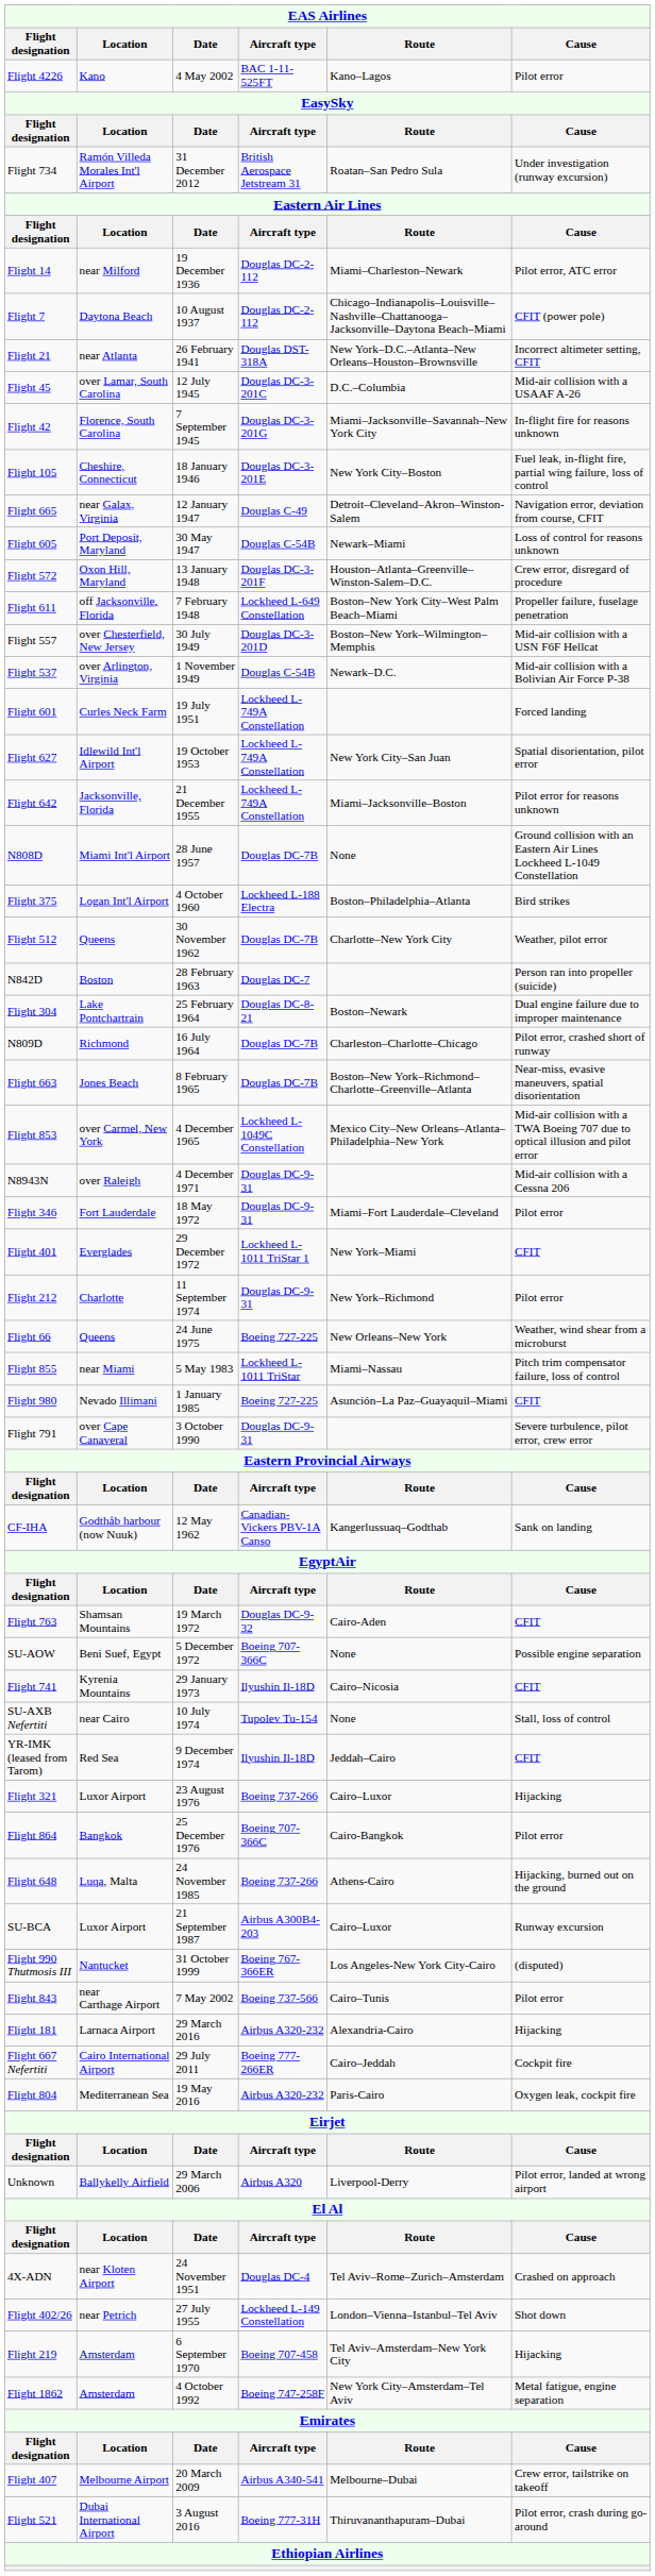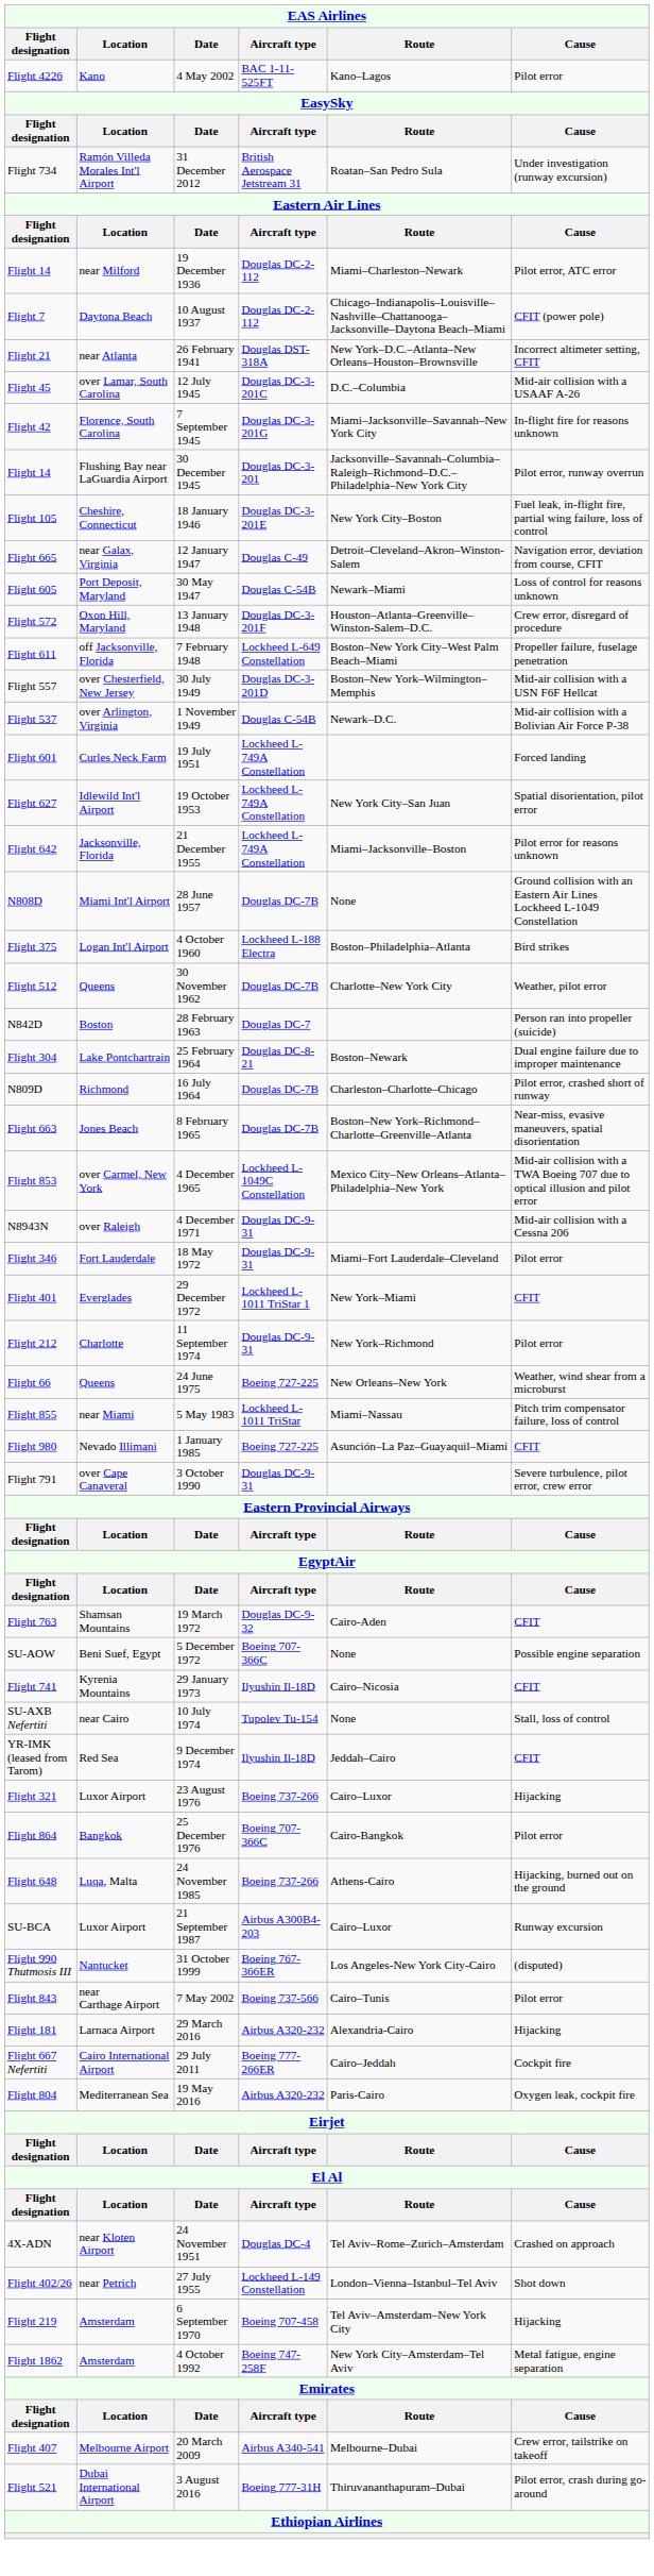 <table class="wikitable">
 <tr>
 <th colspan="6" style="background-color:#efe;font-size:120%;"><a href='#'>EAS Airlines</a></th>
 </tr>
 <tr>
 <th>Flight designation</th>
 <th>Location</th>
 <th>Date</th>
 <th>Aircraft type</th>
 <th>Route</th>
 <th>Cause</th>
 </tr>
 <tr>
 <td><a href='#'>Flight 4226</a></td>
 <td><a href='#'>Kano</a></td>
 <td>4 May 2002</td>
 <td><a href='#'>BAC 1-11-525FT</a></td>
 <td>Kano–Lagos</td>
 <td>Pilot error</td>
 </tr>
 <tr>
 <th colspan="6" style="background:#efe; font-size:120%;"><a href='#'>EasySky</a></th>
 </tr>
 <tr>
 <th>Flight designation</th>
 <th>Location</th>
 <th>Date</th>
 <th>Aircraft type</th>
 <th>Route</th>
 <th>Cause</th>
 </tr>
 <tr>
 <td>Flight 734</td>
 <td><a href='#'>Ramón Villeda Morales Int'l Airport</a></td>
 <td>31 December 2012</td>
 <td><a href='#'>British Aerospace Jetstream 31</a></td>
 <td>Roatan–San Pedro Sula</td>
 <td>Under investigation (runway excursion)</td>
 </tr>
 <tr>
 <th colspan="6" style="background-color:#efe;font-size:120%;"><a href='#'>Eastern Air Lines</a></th>
 </tr>
 <tr>
 <th>Flight designation</th>
 <th>Location</th>
 <th>Date</th>
 <th>Aircraft type</th>
 <th>Route</th>
 <th>Cause</th>
 </tr>
 <tr>
 <td><a href='#'>Flight 14</a></td>
 <td>near <a href='#'>Milford</a></td>
 <td>19 December 1936</td>
 <td><a href='#'>Douglas DC-2-112</a></td>
 <td>Miami–Charleston–Newark</td>
 <td>Pilot error, ATC error</td>
 </tr>
 <tr>
 <td><a href='#'>Flight 7</a></td>
 <td><a href='#'>Daytona Beach</a></td>
 <td>10 August 1937</td>
 <td><a href='#'>Douglas DC-2-112</a></td>
 <td>Chicago–Indianapolis–Louisville–Nashville–Chattanooga–Jacksonville–Daytona Beach–Miami</td>
 <td><a href='#'>CFIT</a> (power pole)</td>
 </tr>
 <tr>
 <td><a href='#'>Flight 21</a></td>
 <td>near <a href='#'>Atlanta</a></td>
 <td>26 February 1941</td>
 <td><a href='#'>Douglas DST-318A</a></td>
 <td>New York–D.C.–Atlanta–New Orleans–Houston–Brownsville</td>
 <td>Incorrect altimeter setting, <a href='#'>CFIT</a></td>
 </tr>
 <tr>
 <td><a href='#'>Flight 45</a></td>
 <td>over <a href='#'>Lamar, South Carolina</a></td>
 <td>12 July 1945</td>
 <td><a href='#'>Douglas DC-3-201C</a></td>
 <td>D.C.–Columbia</td>
 <td>Mid-air collision with a USAAF A-26</td>
 </tr>
 <tr>
 <td><a href='#'>Flight 42</a></td>
 <td><a href='#'>Florence, South Carolina</a></td>
 <td>7 September 1945</td>
 <td><a href='#'>Douglas DC-3-201G</a></td>
 <td>Miami–Jacksonville–Savannah–New York City</td>
 <td>In-flight fire for reasons unknown</td>
+</tr>
+<tr>
+<td><a href='#'>Flight 14</a></td>
+<td>Flushing Bay near LaGuardia Airport</td>
+<td>30 December 1945</td>
+<td><a href='#'>Douglas DC-3-201</a></td>
+<td>Jacksonville–Savannah–Columbia–Raleigh–Richmond–D.C.–Philadelphia–New York City</td>
+<td>Pilot error, runway overrun</td>
 </tr>
 <tr>
 <td><a href='#'>Flight 105</a></td>
 <td><a href='#'>Cheshire, Connecticut</a></td>
 <td>18 January 1946</td>
 <td><a href='#'>Douglas DC-3-201E</a></td>
 <td>New York City–Boston</td>
 <td>Fuel leak, in-flight fire, partial wing failure, loss of control</td>
 </tr>
 <tr>
 <td><a href='#'>Flight 665</a></td>
 <td>near <a href='#'>Galax, Virginia</a></td>
 <td>12 January 1947</td>
 <td><a href='#'>Douglas C-49</a></td>
 <td>Detroit–Cleveland–Akron–Winston-Salem</td>
 <td>Navigation error, deviation from course, CFIT</td>
 </tr>
 <tr>
 <td><a href='#'>Flight 605</a></td>
 <td><a href='#'>Port Deposit, Maryland</a></td>
 <td>30 May 1947</td>
 <td><a href='#'>Douglas C-54B</a></td>
 <td>Newark–Miami</td>
 <td>Loss of control for reasons unknown</td>
 </tr>
 <tr>
 <td><a href='#'>Flight 572</a></td>
 <td><a href='#'>Oxon Hill, Maryland</a></td>
 <td>13 January 1948</td>
 <td><a href='#'>Douglas DC-3-201F</a></td>
 <td>Houston–Atlanta–Greenville–Winston-Salem–D.C.</td>
 <td>Crew error, disregard of procedure</td>
 </tr>
 <tr>
 <td><a href='#'>Flight 611</a></td>
 <td>off <a href='#'>Jacksonville, Florida</a></td>
 <td>7 February 1948</td>
 <td><a href='#'>Lockheed L-649 Constellation</a></td>
 <td>Boston–New York City–West Palm Beach–Miami</td>
 <td>Propeller failure, fuselage penetration</td>
 </tr>
 <tr>
 <td>Flight 557</td>
 <td>over <a href='#'>Chesterfield, New Jersey</a></td>
 <td>30 July 1949</td>
 <td><a href='#'>Douglas DC-3-201D</a></td>
 <td>Boston–New York–Wilmington–Memphis</td>
 <td>Mid-air collision with a USN F6F Hellcat</td>
 </tr>
 <tr>
 <td><a href='#'>Flight 537</a></td>
 <td>over <a href='#'>Arlington, Virginia</a></td>
 <td>1 November 1949</td>
 <td><a href='#'>Douglas C-54B</a></td>
 <td>Newark–D.C.</td>
 <td>Mid-air collision with a Bolivian Air Force P-38</td>
 </tr>
 <tr>
 <td><a href='#'>Flight 601</a></td>
 <td><a href='#'>Curles Neck Farm</a></td>
 <td>19 July 1951</td>
 <td><a href='#'>Lockheed L-749A Constellation</a></td>
 <td></td>
 <td>Forced landing</td>
 </tr>
 <tr>
 <td><a href='#'>Flight 627</a></td>
 <td><a href='#'>Idlewild Int'l Airport</a></td>
 <td>19 October 1953</td>
 <td><a href='#'>Lockheed L-749A Constellation</a></td>
 <td>New York City–San Juan</td>
 <td>Spatial disorientation, pilot error</td>
 </tr>
 <tr>
 <td><a href='#'>Flight 642</a></td>
 <td><a href='#'>Jacksonville, Florida</a></td>
 <td>21 December 1955</td>
 <td><a href='#'>Lockheed L-749A Constellation</a></td>
 <td>Miami–Jacksonville–Boston</td>
 <td>Pilot error for reasons unknown</td>
 </tr>
 <tr>
 <td><a href='#'>N808D</a></td>
 <td><a href='#'>Miami Int'l Airport</a></td>
 <td>28 June 1957</td>
 <td><a href='#'>Douglas DC-7B</a></td>
 <td>None</td>
 <td>Ground collision with an Eastern Air Lines Lockheed L-1049 Constellation</td>
 </tr>
 <tr>
 <td><a href='#'>Flight 375</a></td>
 <td><a href='#'>Logan Int'l Airport</a></td>
 <td>4 October 1960</td>
 <td><a href='#'>Lockheed L-188 Electra</a></td>
 <td>Boston–Philadelphia–Atlanta</td>
 <td>Bird strikes</td>
 </tr>
 <tr>
 <td><a href='#'>Flight 512</a></td>
 <td><a href='#'>Queens</a></td>
 <td>30 November 1962</td>
 <td><a href='#'>Douglas DC-7B</a></td>
 <td>Charlotte–New York City</td>
 <td>Weather, pilot error</td>
 </tr>
 <tr>
 <td>N842D</td>
 <td><a href='#'>Boston</a></td>
 <td>28 February 1963</td>
 <td><a href='#'>Douglas DC-7</a></td>
 <td></td>
 <td>Person ran into propeller (suicide)</td>
 </tr>
 <tr>
 <td><a href='#'>Flight 304</a></td>
 <td><a href='#'>Lake Pontchartrain</a></td>
 <td>25 February 1964</td>
 <td><a href='#'>Douglas DC-8-21</a></td>
 <td>Boston–Newark</td>
 <td>Dual engine failure due to improper maintenance</td>
 </tr>
 <tr>
 <td>N809D</td>
 <td><a href='#'>Richmond</a></td>
 <td>16 July 1964</td>
 <td><a href='#'>Douglas DC-7B</a></td>
 <td>Charleston–Charlotte–Chicago</td>
 <td>Pilot error, crashed short of runway</td>
 </tr>
 <tr>
 <td><a href='#'>Flight 663</a></td>
 <td><a href='#'>Jones Beach</a></td>
 <td>8 February 1965</td>
 <td><a href='#'>Douglas DC-7B</a></td>
 <td>Boston–New York–Richmond–Charlotte–Greenville–Atlanta</td>
 <td>Near-miss, evasive maneuvers, spatial disorientation</td>
 </tr>
 <tr>
 <td><a href='#'>Flight 853</a></td>
 <td>over <a href='#'>Carmel, New York</a></td>
 <td>4 December 1965</td>
 <td><a href='#'>Lockheed L-1049C Constellation</a></td>
 <td>Mexico City–New Orleans–Atlanta–Philadelphia–New York</td>
 <td>Mid-air collision with a TWA Boeing 707 due to optical illusion and pilot error</td>
 </tr>
 <tr>
 <td>N8943N</td>
 <td>over <a href='#'>Raleigh</a></td>
 <td>4 December 1971</td>
 <td><a href='#'>Douglas DC-9-31</a></td>
 <td></td>
 <td>Mid-air collision with a Cessna 206</td>
 </tr>
 <tr>
 <td><a href='#'>Flight 346</a></td>
 <td><a href='#'>Fort Lauderdale</a></td>
 <td>18 May 1972</td>
 <td><a href='#'>Douglas DC-9-31</a></td>
 <td>Miami–Fort Lauderdale–Cleveland</td>
 <td>Pilot error</td>
 </tr>
 <tr>
 <td><a href='#'>Flight 401</a></td>
 <td><a href='#'>Everglades</a></td>
 <td>29 December 1972</td>
 <td><a href='#'>Lockheed L-1011 TriStar 1</a></td>
 <td>New York–Miami</td>
 <td><a href='#'>CFIT</a></td>
 </tr>
 <tr>
 <td><a href='#'>Flight 212</a></td>
 <td><a href='#'>Charlotte</a></td>
 <td>11 September 1974</td>
 <td><a href='#'>Douglas DC-9-31</a></td>
 <td>New York–Richmond</td>
 <td>Pilot error</td>
 </tr>
 <tr>
 <td><a href='#'>Flight 66</a></td>
 <td><a href='#'>Queens</a></td>
 <td>24 June 1975</td>
 <td><a href='#'>Boeing 727-225</a></td>
 <td>New Orleans–New York</td>
 <td>Weather, wind shear from a microburst</td>
 </tr>
 <tr>
 <td><a href='#'>Flight 855</a></td>
 <td>near <a href='#'>Miami</a></td>
 <td>5 May 1983</td>
 <td><a href='#'>Lockheed L-1011 TriStar</a></td>
 <td>Miami–Nassau</td>
 <td>Pitch trim compensator failure, loss of control</td>
 </tr>
 <tr>
 <td><a href='#'>Flight 980</a></td>
 <td>Nevado <a href='#'>Illimani</a></td>
 <td>1 January 1985</td>
 <td><a href='#'>Boeing 727-225</a></td>
 <td>Asunción–La Paz–Guayaquil–Miami</td>
 <td><a href='#'>CFIT</a></td>
 </tr>
 <tr>
 <td>Flight 791</td>
 <td>over <a href='#'>Cape Canaveral</a></td>
 <td>3 October 1990</td>
 <td><a href='#'>Douglas DC-9-31</a></td>
 <td></td>
 <td>Severe turbulence, pilot error, crew error</td>
 </tr>
 <tr>
 <th colspan="6" style="background-color:#efe;font-size:120%;"><a href='#'>Eastern Provincial Airways</a></th>
 </tr>
 <tr>
 <th>Flight designation</th>
 <th>Location</th>
 <th>Date</th>
 <th>Aircraft type</th>
 <th>Route</th>
 <th>Cause</th>
 </tr>
 <tr>
-<td><a href='#'>CF-IHA</a></td>
-<td><a href='#'>Godthåb harbour</a> (now Nuuk)</td>
-<td>12 May 1962</td>
-<td><a href='#'>Canadian-Vickers PBV-1A Canso</a></td>
-<td>Kangerlussuaq–Godthab</td>
-<td>Sank on landing</td>
-</tr>
-<tr>
 <th colspan="6" style="background-color:#efe;font-size:120%;"><a href='#'>EgyptAir</a></th>
 </tr>
 <tr>
 <th>Flight designation</th>
 <th>Location</th>
 <th>Date</th>
 <th>Aircraft type</th>
 <th>Route</th>
 <th>Cause</th>
 </tr>
 <tr>
 <td><a href='#'>Flight 763</a></td>
 <td>Shamsan Mountains</td>
 <td>19 March 1972</td>
 <td><a href='#'>Douglas DC-9-32</a></td>
 <td>Cairo-Aden</td>
 <td><a href='#'>CFIT</a></td>
 </tr>
 <tr>
 <td>SU-AOW</td>
 <td>Beni Suef, Egypt</td>
 <td>5 December 1972</td>
 <td><a href='#'>Boeing 707-366C</a></td>
 <td>None</td>
 <td>Possible engine separation</td>
 </tr>
 <tr>
 <td><a href='#'>Flight 741</a></td>
 <td>Kyrenia Mountains</td>
 <td>29 January 1973</td>
 <td><a href='#'>Ilyushin Il-18D</a></td>
 <td>Cairo–Nicosia</td>
 <td><a href='#'>CFIT</a></td>
 </tr>
 <tr>
 <td>SU-AXB<br><em>Nefertiti</em></td>
 <td>near Cairo</td>
 <td>10 July 1974</td>
 <td><a href='#'>Tupolev Tu-154</a></td>
 <td>None</td>
 <td>Stall, loss of control</td>
 </tr>
 <tr>
 <td>YR-IMK<br>(leased from Tarom)</td>
 <td>Red Sea</td>
 <td>9 December 1974</td>
 <td><a href='#'>Ilyushin Il-18D</a></td>
 <td>Jeddah–Cairo</td>
 <td><a href='#'>CFIT</a></td>
 </tr>
 <tr>
 <td><a href='#'>Flight 321</a></td>
 <td>Luxor Airport</td>
 <td>23 August 1976</td>
 <td><a href='#'>Boeing 737-266</a></td>
 <td>Cairo–Luxor</td>
 <td>Hijacking</td>
 </tr>
 <tr>
 <td><a href='#'>Flight 864</a></td>
 <td><a href='#'>Bangkok</a></td>
 <td>25 December 1976</td>
 <td><a href='#'>Boeing 707-366C</a></td>
 <td>Cairo-Bangkok</td>
 <td>Pilot error</td>
 </tr>
 <tr>
 <td><a href='#'>Flight 648</a></td>
 <td><a href='#'>Luqa</a>, Malta</td>
 <td>24 November 1985</td>
 <td><a href='#'>Boeing 737-266</a></td>
 <td>Athens-Cairo</td>
 <td>Hijacking, burned out on the ground</td>
 </tr>
 <tr>
 <td>SU-BCA</td>
 <td>Luxor Airport</td>
 <td>21 September 1987</td>
 <td><a href='#'>Airbus A300B4-203</a></td>
 <td>Cairo–Luxor</td>
 <td>Runway excursion</td>
 </tr>
 <tr>
 <td><a href='#'>Flight 990</a><br><em>Thutmosis III</em></td>
 <td><a href='#'>Nantucket</a></td>
 <td>31 October 1999</td>
 <td><a href='#'>Boeing 767-366ER</a></td>
 <td>Los Angeles-New York City-Cairo</td>
 <td>(disputed)</td>
 </tr>
 <tr>
 <td><a href='#'>Flight 843</a></td>
 <td>near<br>Carthage Airport</td>
 <td>7 May 2002</td>
 <td><a href='#'>Boeing 737-566</a></td>
 <td>Cairo–Tunis</td>
 <td>Pilot error</td>
 </tr>
 <tr>
 <td><a href='#'>Flight 181</a></td>
 <td>Larnaca Airport</td>
 <td>29 March 2016</td>
 <td><a href='#'>Airbus A320-232</a></td>
 <td>Alexandria-Cairo</td>
 <td>Hijacking</td>
 </tr>
 <tr>
 <td><a href='#'>Flight 667</a><br><em>Nefertiti</em></td>
 <td><a href='#'>Cairo International Airport</a></td>
 <td>29 July 2011</td>
 <td><a href='#'>Boeing 777-266ER</a></td>
 <td>Cairo–Jeddah</td>
 <td>Cockpit fire</td>
 </tr>
 <tr>
 <td><a href='#'>Flight 804</a></td>
 <td>Mediterranean Sea</td>
 <td>19 May 2016</td>
 <td><a href='#'>Airbus A320-232</a></td>
 <td>Paris-Cairo</td>
 <td>Oxygen leak, cockpit fire</td>
 </tr>
 <tr>
 <th colspan="6" style="background-color:#efe;font-size:120%;"><a href='#'>Eirjet</a></th>
 </tr>
 <tr>
 <th>Flight designation</th>
 <th>Location</th>
 <th>Date</th>
 <th>Aircraft type</th>
 <th>Route</th>
 <th>Cause</th>
 </tr>
 <tr>
-<td>Unknown</td>
-<td><a href='#'>Ballykelly Airfield</a></td>
-<td>29 March 2006</td>
-<td><a href='#'>Airbus A320</a></td>
-<td>Liverpool-Derry</td>
-<td>Pilot error, landed at wrong airport</td>
-</tr>
-<tr>
 <th colspan="6" style="background-color:#efe;font-size:120%;"><a href='#'>El Al</a></th>
 </tr>
 <tr>
 <th>Flight designation</th>
 <th>Location</th>
 <th>Date</th>
 <th>Aircraft type</th>
 <th>Route</th>
 <th>Cause</th>
 </tr>
 <tr>
 <td>4X-ADN</td>
 <td>near <a href='#'>Kloten Airport</a></td>
 <td>24 November 1951</td>
 <td><a href='#'>Douglas DC-4</a></td>
 <td>Tel Aviv–Rome–Zurich–Amsterdam</td>
 <td>Crashed on approach</td>
 </tr>
 <tr>
 <td><a href='#'>Flight 402/26</a></td>
 <td>near <a href='#'>Petrich</a></td>
 <td>27 July 1955</td>
 <td><a href='#'>Lockheed L-149 Constellation</a></td>
 <td>London–Vienna–Istanbul–Tel Aviv</td>
 <td>Shot down</td>
 </tr>
 <tr>
 <td><a href='#'>Flight 219</a></td>
 <td><a href='#'>Amsterdam</a></td>
 <td>6 September 1970</td>
 <td><a href='#'>Boeing 707-458</a></td>
 <td>Tel Aviv–Amsterdam–New York City</td>
 <td>Hijacking</td>
 </tr>
 <tr>
 <td><a href='#'>Flight 1862</a></td>
 <td><a href='#'>Amsterdam</a></td>
 <td>4 October 1992</td>
 <td><a href='#'>Boeing 747-258F</a></td>
 <td>New York City–Amsterdam–Tel Aviv</td>
 <td>Metal fatigue, engine separation</td>
 </tr>
 <tr>
 <th colspan="6" style="background-color:#efe;font-size:120%;"><a href='#'>Emirates</a></th>
 </tr>
 <tr>
 <th>Flight designation</th>
 <th>Location</th>
 <th>Date</th>
 <th>Aircraft type</th>
 <th>Route</th>
 <th>Cause</th>
 </tr>
 <tr>
 <td><a href='#'>Flight 407</a></td>
 <td><a href='#'>Melbourne Airport</a></td>
 <td>20 March 2009</td>
 <td><a href='#'>Airbus A340-541</a></td>
 <td>Melbourne–Dubai</td>
 <td>Crew error, tailstrike on takeoff</td>
 </tr>
 <tr>
 <td><a href='#'>Flight 521</a></td>
 <td><a href='#'>Dubai International Airport</a></td>
 <td>3 August 2016</td>
 <td><a href='#'>Boeing 777-31H</a></td>
 <td>Thiruvananthapuram–Dubai</td>
 <td>Pilot error, crash during go-around</td>
 </tr>
 <tr>
 <th colspan="6" style="background-color:#efe;font-size:120%;"><a href='#'>Ethiopian Airlines</a></th>
 </tr>
 <tr>
 <th colspan="6"></th>
 </tr>
 </table>
